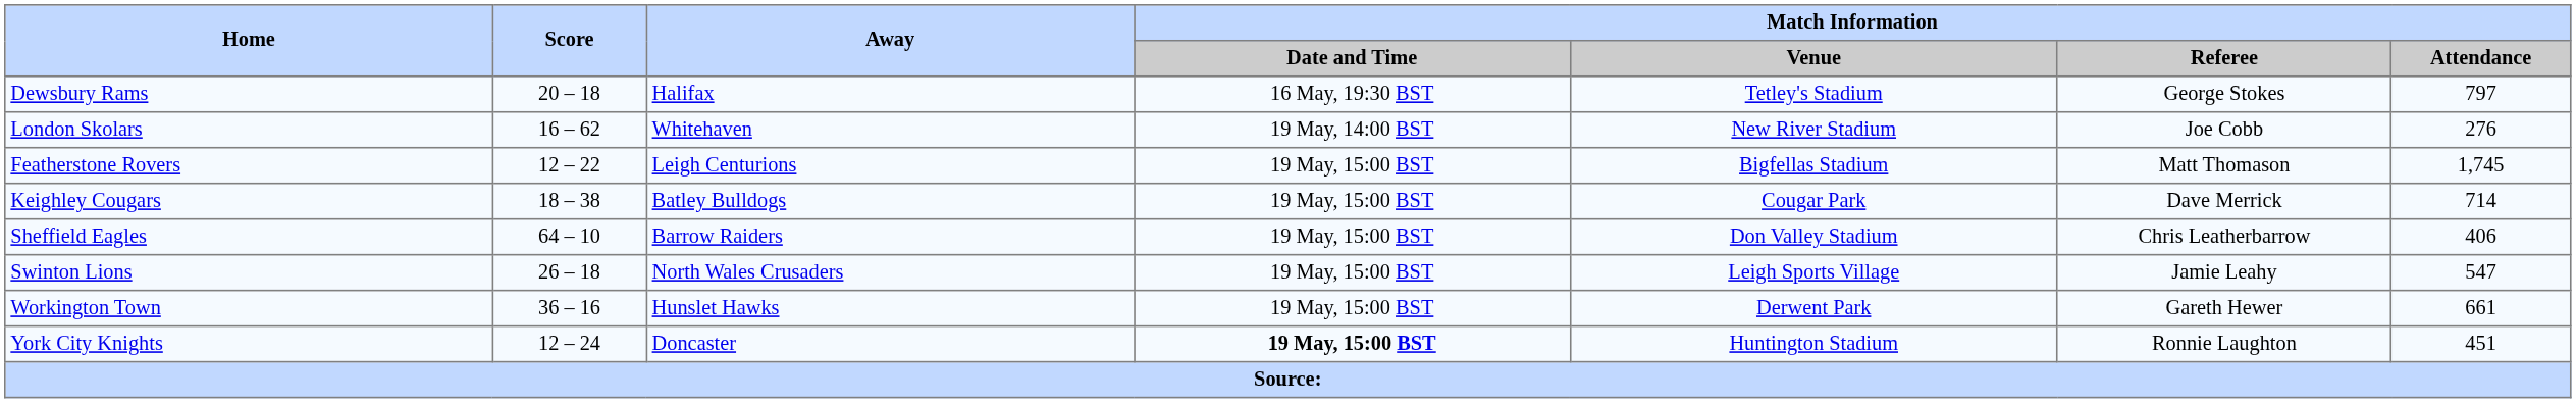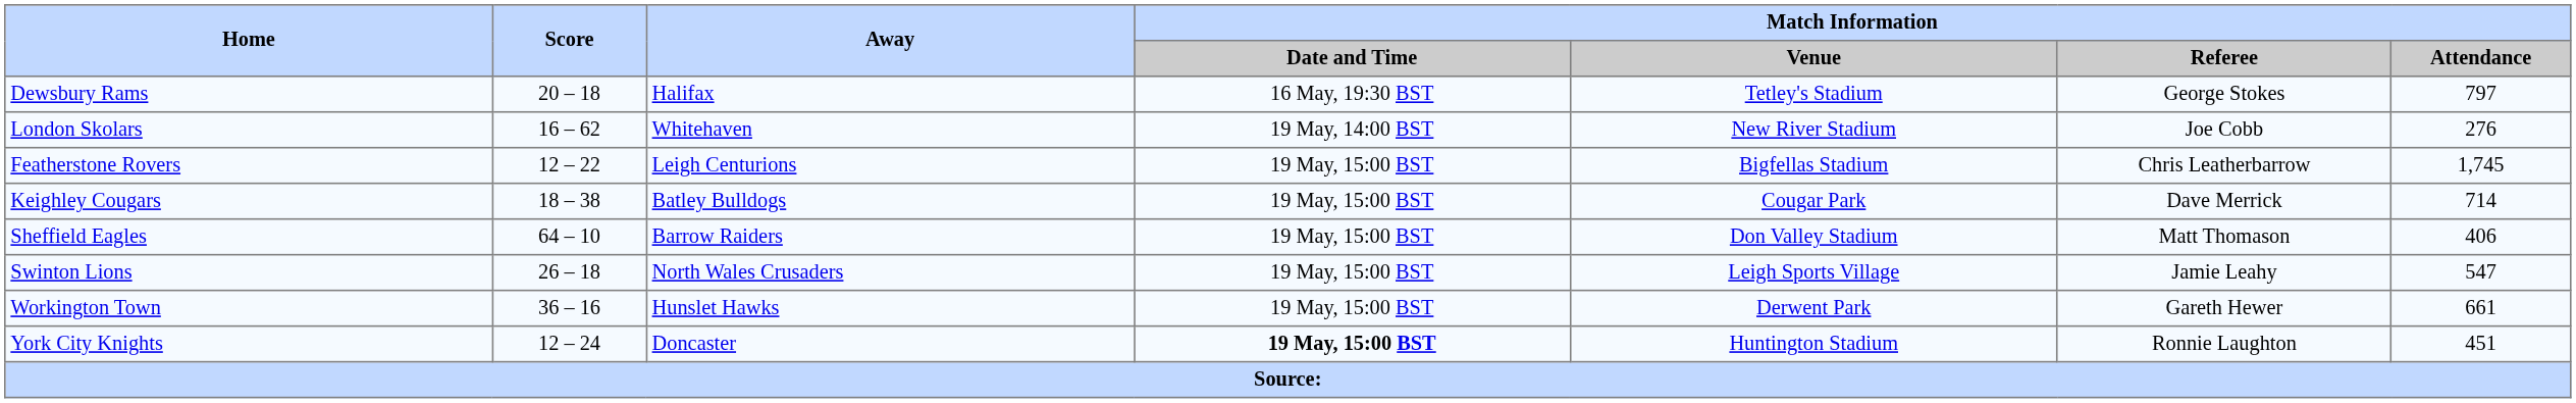 <table border="1" cellpadding="3" cellspacing="0" style="border-collapse:collapse; font-size:80%; text-align:center; width:100%;">
 <tr style="background:#c1d8ff;">
 <th rowspan="2" style="width:19%;">Home</th>
 <th rowspan="2" style="width:6%;">Score</th>
 <th rowspan="2" style="width:19%;">Away</th>
 <th colspan=6>Match Information</th>
 </tr>
 <tr style="background:#ccc;">
 <th width=17%>Date and Time</th>
 <th width=19%>Venue</th>
 <th width=13%>Referee</th>
 <th width=7%>Attendance</th>
 </tr>
 <tr style="background:#f5faff;">
 <td align=left> <a href='#'>Dewsbury Rams</a></td>
 <td>20 – 18</td>
 <td align=left> <a href='#'>Halifax</a></td>
 <td>16 May, 19:30 <a href='#'>BST</a></td>
 <td><a href='#'>Tetley's Stadium</a></td>
 <td>George Stokes</td>
 <td>797</td>
 </tr>
 <tr style="background:#f5faff;">
 <td align=left> <a href='#'>London Skolars</a></td>
 <td>16 – 62</td>
 <td align=left> <a href='#'>Whitehaven</a></td>
 <td>19 May, 14:00 <a href='#'>BST</a></td>
 <td><a href='#'>New River Stadium</a></td>
 <td>Joe Cobb</td>
 <td>276</td>
 </tr>
 <tr style="background:#f5faff;">
 <td align=left> <a href='#'>Featherstone Rovers</a></td>
 <td>12 – 22</td>
 <td align=left> <a href='#'>Leigh Centurions</a></td>
 <td>19 May, 15:00 <a href='#'>BST</a></td>
 <td><a href='#'>Bigfellas Stadium</a></td>
-<td>Matt Thomason</td>
+<td>Chris Leatherbarrow</td>
 <td>1,745</td>
 </tr>
 <tr style="background:#f5faff;">
 <td align=left> <a href='#'>Keighley Cougars</a></td>
 <td>18 – 38</td>
 <td align=left> <a href='#'>Batley Bulldogs</a></td>
 <td>19 May, 15:00 <a href='#'>BST</a></td>
 <td><a href='#'>Cougar Park</a></td>
 <td>Dave Merrick</td>
 <td>714</td>
 </tr>
 <tr style="background:#f5faff;">
 <td align=left> <a href='#'>Sheffield Eagles</a></td>
 <td>64 – 10</td>
 <td align=left> <a href='#'>Barrow Raiders</a></td>
 <td>19 May, 15:00 <a href='#'>BST</a></td>
 <td><a href='#'>Don Valley Stadium</a></td>
-<td>Chris Leatherbarrow</td>
+<td>Matt Thomason</td>
 <td>406</td>
 </tr>
 <tr style="background:#f5faff;">
 <td align=left> <a href='#'>Swinton Lions</a></td>
 <td>26 – 18</td>
 <td align=left>  <a href='#'>North Wales Crusaders</a></td>
 <td>19 May, 15:00 <a href='#'>BST</a></td>
 <td><a href='#'>Leigh Sports Village</a></td>
 <td>Jamie Leahy</td>
 <td>547</td>
 </tr>
 <tr style="background:#f5faff;">
 <td align=left> <a href='#'>Workington Town</a></td>
 <td>36 – 16</td>
 <td align=left> <a href='#'>Hunslet Hawks</a></td>
 <td>19 May, 15:00 <a href='#'>BST</a></td>
 <td><a href='#'>Derwent Park</a></td>
 <td>Gareth Hewer</td>
 <td>661</td>
 </tr>
 <tr style="background:#f5faff;">
 <td align=left> <a href='#'>York City Knights</a></td>
 <td>12 – 24</td>
 <td align=left> <a href='#'>Doncaster</a></td>
 <td><strong>19 May, 15:00 <a href='#'>BST</a></strong></td>
 <td><a href='#'>Huntington Stadium</a></td>
 <td>Ronnie Laughton</td>
 <td>451</td>
 </tr>
 <tr style="background:#c1d8ff;">
 <th colspan=12>Source:</th>
 </tr>
 </table>
